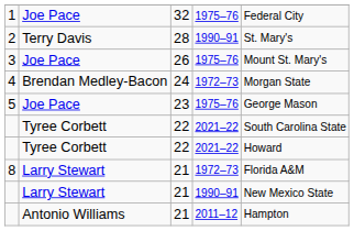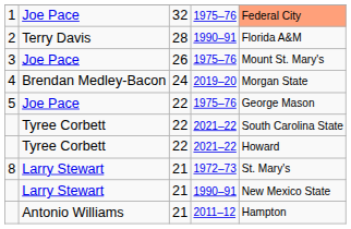 <table class="wikitable">
 <tr>
 </tr>
 <tr>
 <td>1</td>
 <td><a href='#'>Joe Pace</a></td>
 <td>32</td>
 <td style="font-size:80%;"><a href='#'>1975–76</a></td>
-<td style="font-size:80%;">Federal City</td>
+<td style="background: lightsalmon; font-size:80%;">Federal City</td>
 </tr>
 <tr>
 <td>2</td>
 <td>Terry Davis</td>
 <td>28</td>
 <td style="font-size:80%;"><a href='#'>1990–91</a></td>
-<td style="font-size:80%;">St. Mary's</td>
+<td style="font-size:80%;">Florida A&M</td>
 </tr>
 <tr>
 <td>3</td>
 <td><a href='#'>Joe Pace</a></td>
 <td>26</td>
 <td style="font-size:80%;"><a href='#'>1975–76</a></td>
 <td style="font-size:80%;">Mount St. Mary's</td>
 </tr>
 <tr>
 <td>4</td>
 <td>Brendan Medley-Bacon</td>
 <td>24</td>
-<td style="font-size:80%;"><a href='#'>1972–73</a></td>
+<td style="font-size:80%;"><a href='#'>2019–20</a></td>
 <td style="font-size:80%;">Morgan State</td>
 </tr>
 <tr>
 <td>5</td>
 <td><a href='#'>Joe Pace</a></td>
-<td>23</td>
+<td>22</td>
 <td style="font-size:80%;"><a href='#'>1975–76</a></td>
 <td style="font-size:80%;">George Mason</td>
 </tr>
 <tr>
 <td></td>
 <td>Tyree Corbett</td>
 <td>22</td>
 <td style="font-size:80%;"><a href='#'>2021–22</a></td>
 <td style="font-size:80%;">South Carolina State</td>
 </tr>
 <tr>
 <td></td>
 <td>Tyree Corbett</td>
 <td>22</td>
 <td style="font-size:80%;"><a href='#'>2021–22</a></td>
 <td style="font-size:80%;">Howard</td>
 </tr>
 <tr>
 <td>8</td>
 <td><a href='#'>Larry Stewart</a></td>
 <td>21</td>
 <td style="font-size:80%;"><a href='#'>1972–73</a></td>
-<td style="font-size:80%;">Florida A&M</td>
+<td style="font-size:80%;">St. Mary's</td>
 </tr>
 <tr>
 <td></td>
 <td><a href='#'>Larry Stewart</a></td>
 <td>21</td>
 <td style="font-size:80%;"><a href='#'>1990–91</a></td>
 <td style="font-size:80%;">New Mexico State</td>
 </tr>
 <tr>
 <td></td>
 <td>Antonio Williams</td>
 <td>21</td>
 <td style="font-size:80%;"><a href='#'>2011–12</a></td>
 <td style="font-size:80%;">Hampton</td>
 </tr>
 </table>
